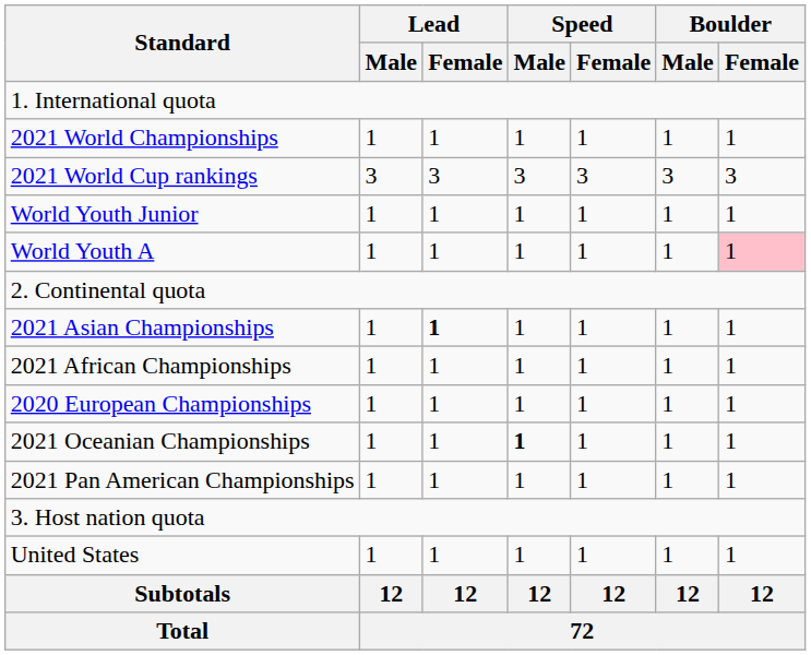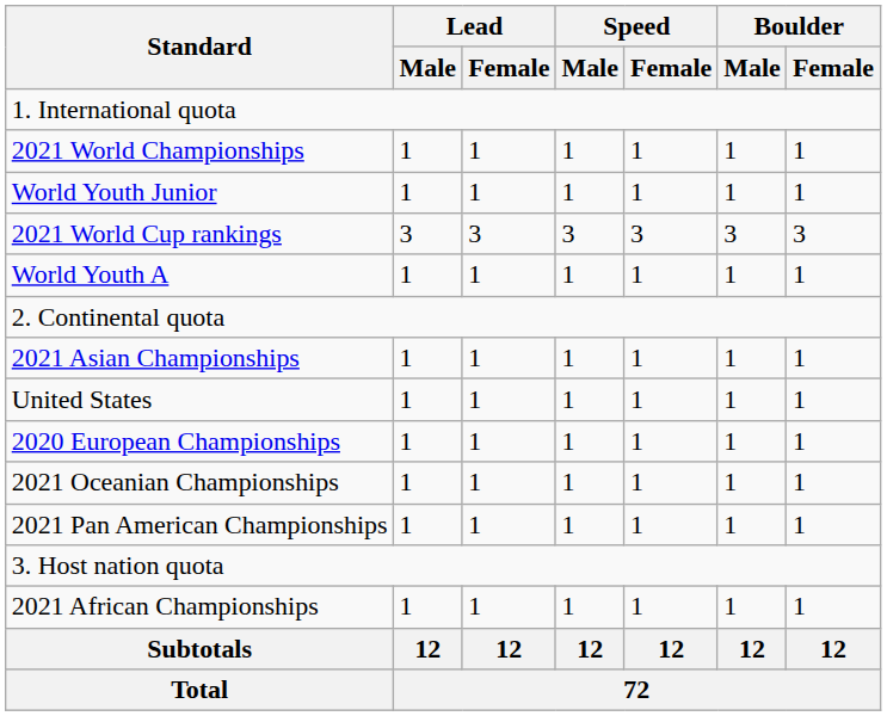 <table class="wikitable">
 <tr>
 <th rowspan=2>Standard</th>
 <th colspan=2>Lead</th>
 <th colspan=2>Speed</th>
 <th colspan=2>Boulder</th>
 </tr>
 <tr>
 <th>Male</th>
 <th>Female</th>
 <th>Male</th>
 <th>Female</th>
 <th>Male</th>
 <th>Female</th>
 </tr>
 <tr>
 <td colspan=7 align=left>1. International quota</td>
 </tr>
 <tr>
 <td><a href='#'>2021 World Championships</a></td>
 <td>1</td>
 <td>1</td>
 <td>1</td>
 <td>1</td>
 <td>1</td>
 <td>1</td>
 </tr>
 <tr>
+<td><a href='#'>World Youth Junior</a></td>
+<td>1</td>
+<td>1</td>
+<td>1</td>
+<td>1</td>
+<td>1</td>
+<td>1</td>
+</tr>
+<tr>
 <td><a href='#'>2021 World Cup rankings</a></td>
 <td>3</td>
 <td>3</td>
 <td>3</td>
 <td>3</td>
 <td>3</td>
 <td>3</td>
 </tr>
 <tr>
-<td><a href='#'>World Youth Junior</a></td>
+<td><a href='#'>World Youth A</a></td>
 <td>1</td>
 <td>1</td>
 <td>1</td>
 <td>1</td>
 <td>1</td>
 <td>1</td>
 </tr>
 <tr>
-<td><a href='#'>World Youth A</a></td>
-<td>1</td>
-<td>1</td>
-<td>1</td>
-<td>1</td>
-<td>1</td>
-<td style="background: pink;">1</td>
-</tr>
-<tr>
 <td colspan=7 align=left>2. Continental quota</td>
 </tr>
 <tr>
 <td><a href='#'>2021 Asian Championships</a></td>
 <td>1</td>
-<td><strong>1</strong></td>
+<td>1</td>
 <td>1</td>
 <td>1</td>
 <td>1</td>
 <td>1</td>
 </tr>
 <tr>
-<td>2021 African Championships</td>
+<td>United States</td>
 <td>1</td>
 <td>1</td>
 <td>1</td>
 <td>1</td>
 <td>1</td>
 <td>1</td>
 </tr>
 <tr>
 <td><a href='#'>2020 European Championships</a></td>
 <td>1</td>
 <td>1</td>
 <td>1</td>
 <td>1</td>
 <td>1</td>
 <td>1</td>
 </tr>
 <tr>
 <td>2021 Oceanian Championships</td>
 <td>1</td>
 <td>1</td>
-<td><strong>1</strong></td>
+<td>1</td>
 <td>1</td>
 <td>1</td>
 <td>1</td>
 </tr>
 <tr>
 <td>2021 Pan American Championships</td>
 <td>1</td>
 <td>1</td>
 <td>1</td>
 <td>1</td>
 <td>1</td>
 <td>1</td>
 </tr>
 <tr>
 <td colspan=7 align=left>3. Host nation quota</td>
 </tr>
 <tr>
-<td>United States</td>
+<td>2021 African Championships</td>
 <td>1</td>
 <td>1</td>
 <td>1</td>
 <td>1</td>
 <td>1</td>
 <td>1</td>
 </tr>
 <tr>
 <th>Subtotals</th>
 <th>12</th>
 <th>12</th>
 <th>12</th>
 <th>12</th>
 <th>12</th>
 <th>12</th>
 </tr>
 <tr>
 <th>Total</th>
 <th colspan=6>72</th>
 </tr>
 </table>
